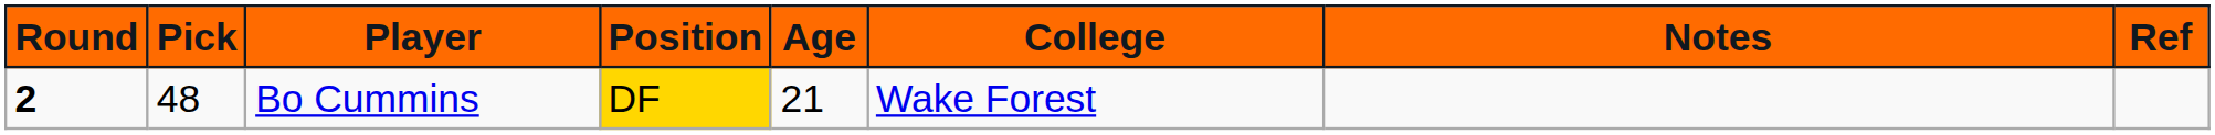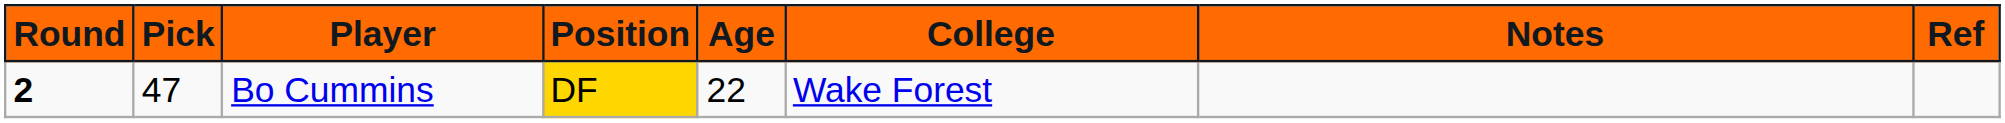 <table class="wikitable" style="text-align:left; font-size:95%;">
 <tr>
 <th style="background:#FF6B00; color:#101820; border:1px solid #101820; width:30px;">Round</th>
 <th style="background:#FF6B00; color:#101820; border:1px solid #101820; width:30px;">Pick</th>
 <th style="background:#FF6B00; color:#101820; border:1px solid #101820; width:130px;">Player</th>
 <th style="background:#FF6B00; color:#101820; border:1px solid #101820; width:50px;">Position</th>
 <th style="background:#FF6B00; color:#101820; border:1px solid #101820; width:30px;">Age</th>
 <th style="background:#FF6B00; color:#101820; border:1px solid #101820; width:170px;">College</th>
 <th style="background:#FF6B00; color:#101820; border:1px solid #101820; width:300px;">Notes</th>
 <th style="background:#FF6B00; color:#101820; border:1px solid #101820; width:30px;">Ref</th>
 </tr>
 <tr>
 <td><strong>2</strong></td>
-<td>48</td>
+<td>47</td>
 <td><a href='#'>Bo Cummins</a></td>
 <td style="background: gold;">DF</td>
-<td>21</td>
+<td>22</td>
 <td><a href='#'>Wake Forest</a></td>
 <td></td>
 <td></td>
 </tr>
 </table>
